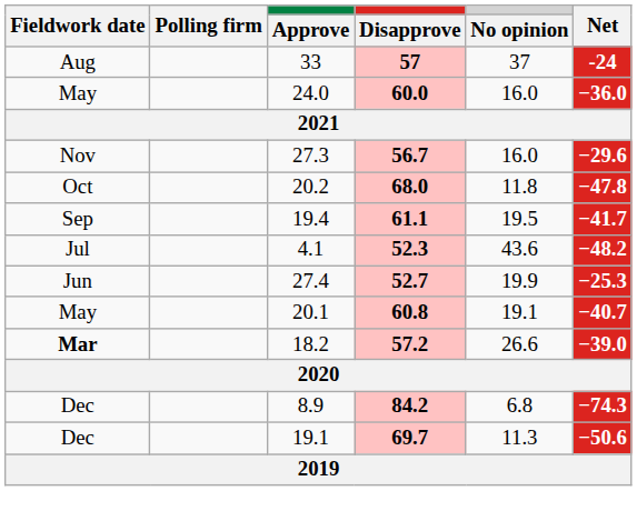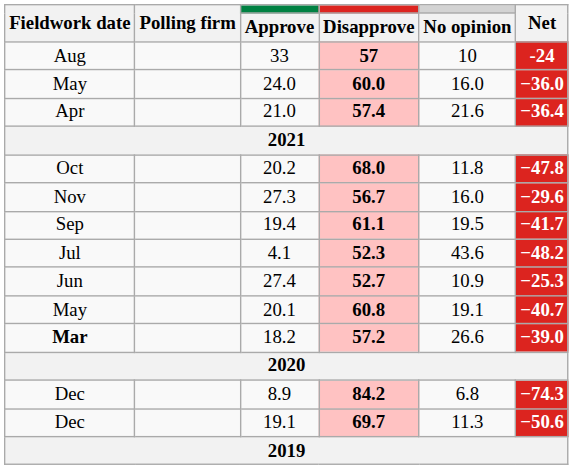 <table class="wikitable mw-collapsible" style="text-align:center; font-size:85%; line-height:14px;">
 <tr>
 <th rowspan="2">Fieldwork date</th>
 <th rowspan="2">Polling firm</th>
 <th style="background: #008142;"></th>
 <th style="background: #DC241F;"></th>
 <th style="background: lightgrey;"></th>
 <th rowspan="2">Net</th>
 </tr>
 <tr>
 <th>Approve</th>
 <th>Disapprove</th>
 <th>No opinion</th>
 </tr>
 <tr>
 <td>Aug</td>
 <td></td>
 <td>33</td>
 <td style="background:#FFC2C2"><strong>57</strong></td>
-<td>37</td>
+<td>10</td>
 <th style="background:#DC241F; color:white;">-24</th>
 </tr>
 <tr>
 <td>May</td>
 <td></td>
 <td>24.0</td>
 <td style="background:#FFC2C2"><strong>60.0</strong></td>
 <td>16.0</td>
 <th style="background:#DC241F; color:white;">−36.0</th>
 </tr>
 <tr>
+<td>Apr</td>
+<td></td>
+<td>21.0</td>
+<td style="background:#FFC2C2"><strong>57.4</strong></td>
+<td>21.6</td>
+<th style="background:#DC241F; color:white;">−36.4</th>
+</tr>
+<tr>
 <th colspan="6">2021</th>
+</tr>
+<tr>
+<td>Oct</td>
+<td></td>
+<td>20.2</td>
+<td style="background:#FFC2C2"><strong>68.0</strong></td>
+<td>11.8</td>
+<th style="background:#DC241F; color:white;">−47.8</th>
 </tr>
 <tr>
 <td>Nov</td>
 <td></td>
 <td>27.3</td>
 <td style="background:#FFC2C2"><strong>56.7</strong></td>
 <td>16.0</td>
 <th style="background:#DC241F; color:white;">−29.6</th>
-</tr>
-<tr>
-<td>Oct</td>
-<td></td>
-<td>20.2</td>
-<td style="background:#FFC2C2"><strong>68.0</strong></td>
-<td>11.8</td>
-<th style="background:#DC241F; color:white;">−47.8</th>
 </tr>
 <tr>
 <td>Sep</td>
 <td></td>
 <td>19.4</td>
 <td style="background:#FFC2C2"><strong>61.1</strong></td>
 <td>19.5</td>
 <th style="background:#DC241F; color:white;">−41.7</th>
 </tr>
 <tr>
 <td>Jul</td>
 <td></td>
 <td>4.1</td>
 <td style="background:#FFC2C2"><strong>52.3</strong></td>
 <td>43.6</td>
 <th style="background:#DC241F; color:white;">−48.2</th>
 </tr>
 <tr>
 <td>Jun</td>
 <td></td>
 <td>27.4</td>
 <td style="background:#FFC2C2"><strong>52.7</strong></td>
-<td>19.9</td>
+<td>10.9</td>
 <th style="background:#DC241F; color:white;">−25.3</th>
 </tr>
 <tr>
 <td>May</td>
 <td></td>
 <td>20.1</td>
 <td style="background:#FFC2C2"><strong>60.8</strong></td>
 <td>19.1</td>
 <th style="background:#DC241F; color:white;">−40.7</th>
 </tr>
 <tr>
 <td><strong>Mar</strong></td>
 <td></td>
 <td>18.2</td>
 <td style="background:#FFC2C2"><strong>57.2</strong></td>
 <td>26.6</td>
 <th style="background:#DC241F; color:white;">−39.0</th>
 </tr>
 <tr>
 <th colspan="6">2020</th>
 </tr>
 <tr>
 <td>Dec</td>
 <td></td>
 <td>8.9</td>
 <td style="background:#FFC2C2"><strong>84.2</strong></td>
 <td>6.8</td>
 <th style="background:#DC241F; color:white;">−74.3</th>
 </tr>
 <tr>
 <td>Dec</td>
 <td></td>
 <td>19.1</td>
 <td style="background:#FFC2C2"><strong>69.7</strong></td>
 <td>11.3</td>
 <th style="background:#DC241F; color:white;">−50.6</th>
 </tr>
 <tr>
 <th colspan="6">2019</th>
 </tr>
 </table>
